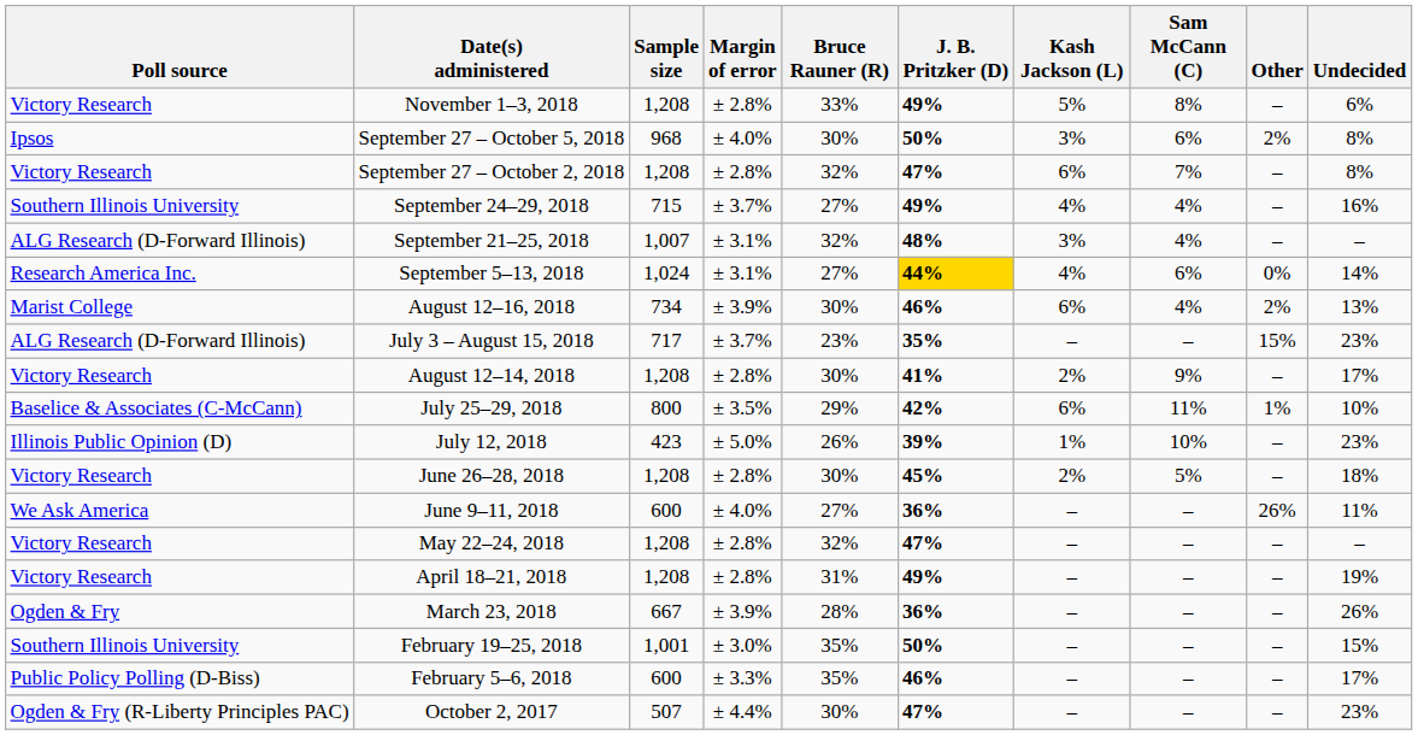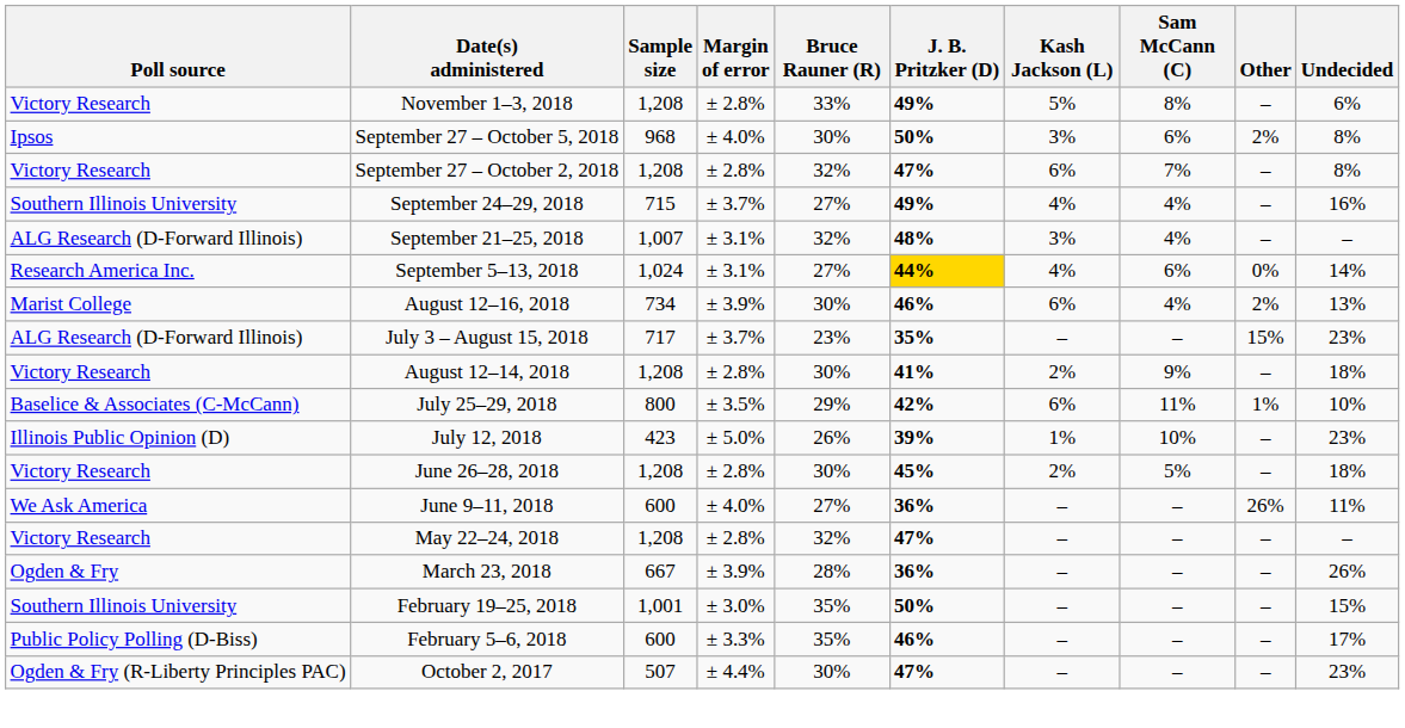 <table class="wikitable" style="font-size:90%">
 <tr valign=bottom>
 <th>Poll source</th>
 <th>Date(s)<br>administered</th>
 <th>Sample<br>size</th>
 <th>Margin<br>of error</th>
 <th style="width:75px;">Bruce<br>Rauner (R)</th>
 <th style="width:75px;">J. B.<br>Pritzker (D)</th>
 <th style="width:75px;">Kash<br>Jackson (L)</th>
 <th style="width:75px;">Sam<br>McCann (C)</th>
 <th>Other</th>
 <th>Undecided</th>
 </tr>
 <tr>
 <td><a href='#'>Victory Research</a></td>
 <td align=center>November 1–3, 2018</td>
 <td align=center>1,208</td>
 <td align=center>± 2.8%</td>
 <td align=center>33%</td>
 <td><strong>49%</strong></td>
 <td align=center>5%</td>
 <td align=center>8%</td>
 <td align=center>–</td>
 <td align=center>6%</td>
 </tr>
 <tr>
 <td><a href='#'>Ipsos</a></td>
 <td align=center>September 27 – October 5, 2018</td>
 <td align=center>968</td>
 <td align=center>± 4.0%</td>
 <td align=center>30%</td>
 <td><strong>50%</strong></td>
 <td align=center>3%</td>
 <td align=center>6%</td>
 <td align=center>2%</td>
 <td align=center>8%</td>
 </tr>
 <tr>
 <td><a href='#'>Victory Research</a></td>
 <td align=center>September 27 – October 2, 2018</td>
 <td align=center>1,208</td>
 <td align=center>± 2.8%</td>
 <td align=center>32%</td>
 <td><strong>47%</strong></td>
 <td align=center>6%</td>
 <td align=center>7%</td>
 <td align=center>–</td>
 <td align=center>8%</td>
 </tr>
 <tr>
 <td><a href='#'>Southern Illinois University</a></td>
 <td align=center>September 24–29, 2018</td>
 <td align=center>715</td>
 <td align=center>± 3.7%</td>
 <td align=center>27%</td>
 <td><strong>49%</strong></td>
 <td align=center>4%</td>
 <td align=center>4%</td>
 <td align=center>–</td>
 <td align=center>16%</td>
 </tr>
 <tr>
 <td><a href='#'>ALG Research</a> (D-Forward Illinois)</td>
 <td align=center>September 21–25, 2018</td>
 <td align=center>1,007</td>
 <td align=center>± 3.1%</td>
 <td align=center>32%</td>
 <td><strong>48%</strong></td>
 <td align=center>3%</td>
 <td align=center>4%</td>
 <td align=center>–</td>
 <td align=center>–</td>
 </tr>
 <tr>
 <td><a href='#'>Research America Inc.</a></td>
 <td align=center>September 5–13, 2018</td>
 <td align=center>1,024</td>
 <td align=center>± 3.1%</td>
 <td align=center>27%</td>
 <td style="background: gold;"><strong>44%</strong></td>
 <td align=center>4%</td>
 <td align=center>6%</td>
 <td align=center>0%</td>
 <td align=center>14%</td>
 </tr>
 <tr>
 <td><a href='#'>Marist College</a></td>
 <td align=center>August 12–16, 2018</td>
 <td align=center>734</td>
 <td align=center>± 3.9%</td>
 <td align=center>30%</td>
 <td><strong>46%</strong></td>
 <td align=center>6%</td>
 <td align=center>4%</td>
 <td align=center>2%</td>
 <td align=center>13%</td>
 </tr>
 <tr>
 <td><a href='#'>ALG Research</a> (D-Forward Illinois)</td>
 <td align=center>July 3 – August 15, 2018</td>
 <td align=center>717</td>
 <td align=center>± 3.7%</td>
 <td align=center>23%</td>
 <td><strong>35%</strong></td>
 <td align=center>–</td>
 <td align=center>–</td>
 <td align=center>15%</td>
 <td align=center>23%</td>
 </tr>
 <tr>
 <td><a href='#'>Victory Research</a></td>
 <td align=center>August 12–14, 2018</td>
 <td align=center>1,208</td>
 <td align=center>± 2.8%</td>
 <td align=center>30%</td>
 <td><strong>41%</strong></td>
 <td align=center>2%</td>
 <td align=center>9%</td>
 <td align=center>–</td>
-<td align=center>17%</td>
+<td align=center>18%</td>
 </tr>
 <tr>
 <td><a href='#'>Baselice & Associates (C-McCann)</a></td>
 <td align=center>July 25–29, 2018</td>
 <td align=center>800</td>
 <td align=center>± 3.5%</td>
 <td align=center>29%</td>
 <td><strong>42%</strong></td>
 <td align=center>6%</td>
 <td align=center>11%</td>
 <td align=center>1%</td>
 <td align=center>10%</td>
 </tr>
 <tr>
 <td><a href='#'>Illinois Public Opinion</a> (D)</td>
 <td align=center>July 12, 2018</td>
 <td align=center>423</td>
 <td align=center>± 5.0%</td>
 <td align=center>26%</td>
 <td><strong>39%</strong></td>
 <td align=center>1%</td>
 <td align=center>10%</td>
 <td align=center>–</td>
 <td align=center>23%</td>
 </tr>
 <tr>
 <td><a href='#'>Victory Research</a></td>
 <td align=center>June 26–28, 2018</td>
 <td align=center>1,208</td>
 <td align=center>± 2.8%</td>
 <td align=center>30%</td>
 <td><strong>45%</strong></td>
 <td align=center>2%</td>
 <td align=center>5%</td>
 <td align=center>–</td>
 <td align=center>18%</td>
 </tr>
 <tr>
 <td><a href='#'>We Ask America</a></td>
 <td align=center>June 9–11, 2018</td>
 <td align=center>600</td>
 <td align=center>± 4.0%</td>
 <td align=center>27%</td>
 <td><strong>36%</strong></td>
 <td align=center>–</td>
 <td align=center>–</td>
 <td align=center>26%</td>
 <td align=center>11%</td>
 </tr>
 <tr>
 <td><a href='#'>Victory Research</a></td>
 <td align=center>May 22–24, 2018</td>
 <td align=center>1,208</td>
 <td align=center>± 2.8%</td>
 <td align=center>32%</td>
 <td><strong>47%</strong></td>
 <td align=center>–</td>
 <td align=center>–</td>
 <td align=center>–</td>
 <td align=center>–</td>
 </tr>
 <tr>
-<td><a href='#'>Victory Research</a></td>
-<td align=center>April 18–21, 2018</td>
-<td align=center>1,208</td>
-<td align=center>± 2.8%</td>
-<td align=center>31%</td>
-<td><strong>49%</strong></td>
-<td align=center>–</td>
-<td align=center>–</td>
-<td align=center>–</td>
-<td align=center>19%</td>
-</tr>
-<tr>
 <td><a href='#'>Ogden & Fry</a></td>
 <td align=center>March 23, 2018</td>
 <td align=center>667</td>
 <td align=center>± 3.9%</td>
 <td align=center>28%</td>
 <td><strong>36%</strong></td>
 <td align=center>–</td>
 <td align=center>–</td>
 <td align=center>–</td>
 <td align=center>26%</td>
 </tr>
 <tr>
 <td><a href='#'>Southern Illinois University</a></td>
 <td align=center>February 19–25, 2018</td>
 <td align=center>1,001</td>
 <td align=center>± 3.0%</td>
 <td align=center>35%</td>
 <td><strong>50%</strong></td>
 <td align=center>–</td>
 <td align=center>–</td>
 <td align=center>–</td>
 <td align=center>15%</td>
 </tr>
 <tr>
 <td><a href='#'>Public Policy Polling</a> (D-Biss)</td>
 <td align=center>February 5–6, 2018</td>
 <td align=center>600</td>
 <td align=center>± 3.3%</td>
 <td align=center>35%</td>
 <td><strong>46%</strong></td>
 <td align=center>–</td>
 <td align=center>–</td>
 <td align=center>–</td>
 <td align=center>17%</td>
 </tr>
 <tr>
 <td><a href='#'>Ogden & Fry</a> (R-Liberty Principles PAC)</td>
 <td align=center>October 2, 2017</td>
 <td align=center>507</td>
 <td align=center>± 4.4%</td>
 <td align=center>30%</td>
 <td><strong>47%</strong></td>
 <td align=center>–</td>
 <td align=center>–</td>
 <td align=center>–</td>
 <td align=center>23%</td>
 </tr>
 </table>
